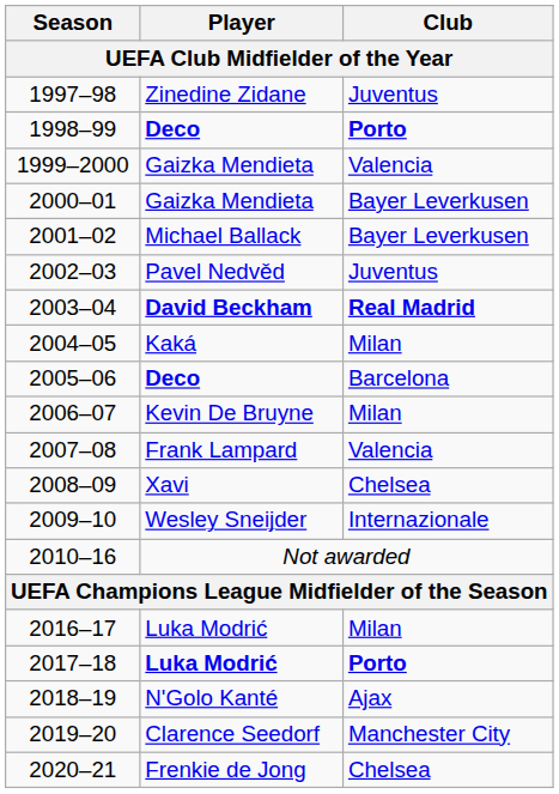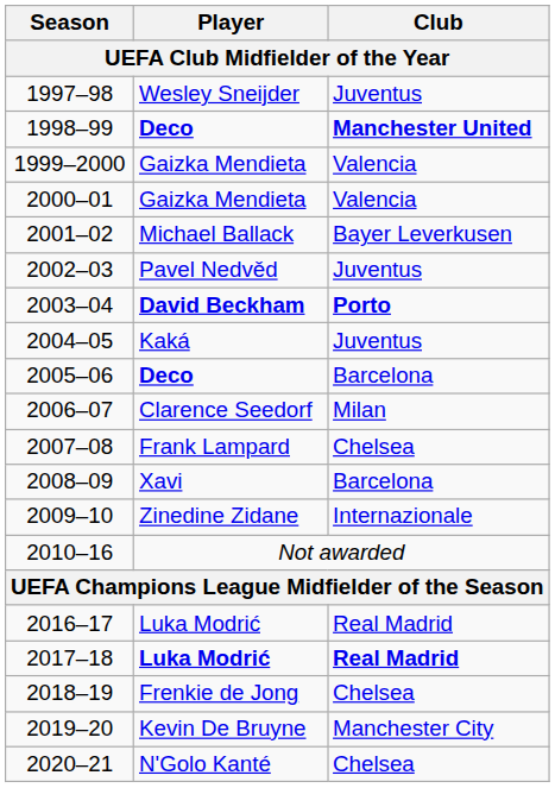 <table class="sortable wikitable">
 <tr>
 <th>Season</th>
 <th>Player</th>
 <th>Club</th>
 </tr>
 <tr>
 <th colspan="3">UEFA Club Midfielder of the Year</th>
 </tr>
 <tr>
 <td align="center">1997–98</td>
-<td> <a href='#'>Zinedine Zidane</a></td>
+<td> <a href='#'>Wesley Sneijder</a></td>
 <td> <a href='#'>Juventus</a></td>
 </tr>
 <tr>
 <td align="center">1998–99</td>
 <td> <strong><a href='#'>Deco</a></strong></td>
-<td> <strong><a href='#'>Porto</a></strong></td>
+<td> <strong><a href='#'>Manchester United</a></strong></td>
 </tr>
 <tr>
 <td align="center">1999–2000</td>
 <td> <a href='#'>Gaizka Mendieta</a></td>
 <td> <a href='#'>Valencia</a></td>
 </tr>
 <tr>
 <td align="center">2000–01</td>
 <td> <a href='#'>Gaizka Mendieta</a></td>
-<td> <a href='#'>Bayer Leverkusen</a></td>
+<td> <a href='#'>Valencia</a></td>
 </tr>
 <tr>
 <td align="center">2001–02</td>
 <td> <a href='#'>Michael Ballack</a></td>
 <td> <a href='#'>Bayer Leverkusen</a></td>
 </tr>
 <tr>
 <td align="center">2002–03</td>
 <td> <a href='#'>Pavel Nedvěd</a></td>
 <td> <a href='#'>Juventus</a></td>
 </tr>
 <tr>
 <td align="center">2003–04</td>
 <td> <strong><a href='#'>David Beckham</a></strong></td>
-<td> <strong><a href='#'>Real Madrid</a></strong></td>
+<td> <strong><a href='#'>Porto</a></strong></td>
 </tr>
 <tr>
 <td align="center">2004–05</td>
 <td> <a href='#'>Kaká</a></td>
-<td> <a href='#'>Milan</a></td>
+<td> <a href='#'>Juventus</a></td>
 </tr>
 <tr>
 <td align="center">2005–06</td>
 <td><strong> <a href='#'>Deco</a></strong></td>
 <td> <a href='#'>Barcelona</a></td>
 </tr>
 <tr>
 <td align="center">2006–07</td>
-<td> <a href='#'>Kevin De Bruyne</a></td>
+<td> <a href='#'>Clarence Seedorf</a></td>
 <td> <a href='#'>Milan</a></td>
 </tr>
 <tr>
 <td align="center">2007–08</td>
 <td> <a href='#'>Frank Lampard</a></td>
-<td> <a href='#'>Valencia</a></td>
+<td> <a href='#'>Chelsea</a></td>
 </tr>
 <tr>
 <td align="center">2008–09</td>
 <td> <a href='#'>Xavi</a></td>
-<td> <a href='#'>Chelsea</a></td>
+<td> <a href='#'>Barcelona</a></td>
 </tr>
 <tr>
 <td align="center">2009–10</td>
-<td> <a href='#'>Wesley Sneijder</a></td>
+<td> <a href='#'>Zinedine Zidane</a></td>
 <td> <a href='#'>Internazionale</a></td>
 </tr>
 <tr>
 <td align="center">2010–16</td>
 <td colspan="4" align="center"><em>Not awarded</em></td>
 </tr>
 <tr>
 <th colspan="3">UEFA Champions League Midfielder of the Season</th>
 </tr>
 <tr>
 <td align="center">2016–17</td>
 <td> <a href='#'>Luka Modrić</a></td>
-<td> <a href='#'>Milan</a></td>
+<td> <a href='#'>Real Madrid</a></td>
 </tr>
 <tr>
 <td align="center">2017–18</td>
 <td> <strong><a href='#'>Luka Modrić</a></strong></td>
-<td> <strong><a href='#'>Porto</a></strong></td>
+<td> <strong><a href='#'>Real Madrid</a></strong></td>
 </tr>
 <tr>
 <td align="center">2018–19</td>
-<td> <a href='#'>N'Golo Kanté</a></td>
-<td> <a href='#'>Ajax</a></td>
+<td> <a href='#'>Frenkie de Jong</a></td>
+<td> <a href='#'>Chelsea</a></td>
 </tr>
 <tr>
 <td align="center">2019–20</td>
-<td> <a href='#'>Clarence Seedorf</a></td>
+<td> <a href='#'>Kevin De Bruyne</a></td>
 <td> <a href='#'>Manchester City</a></td>
 </tr>
 <tr>
 <td align="center">2020–21</td>
-<td> <a href='#'>Frenkie de Jong</a></td>
+<td> <a href='#'>N'Golo Kanté</a></td>
 <td> <a href='#'>Chelsea</a></td>
 </tr>
 </table>
